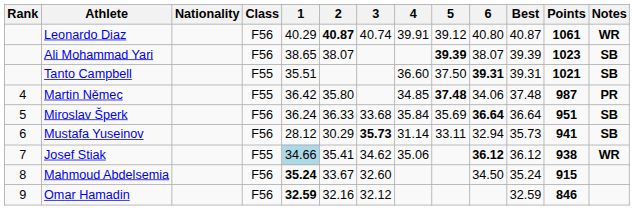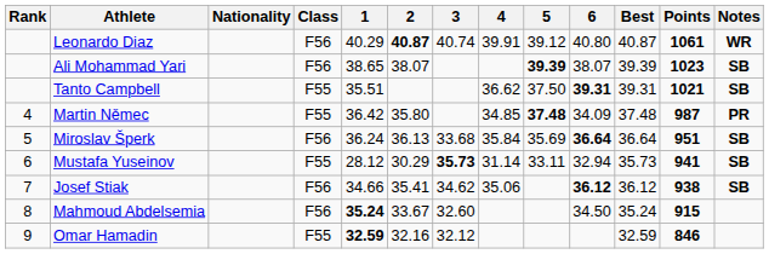 <table class="wikitable sortable" style="text-align:center">
 <tr>
 <th>Rank</th>
 <th>Athlete</th>
 <th>Nationality</th>
 <th>Class</th>
 <th class="unsortable">1</th>
 <th class="unsortable">2</th>
 <th class="unsortable">3</th>
 <th class="unsortable">4</th>
 <th class="unsortable">5</th>
 <th class="unsortable">6</th>
 <th>Best</th>
 <th>Points</th>
 <th>Notes</th>
 </tr>
 <tr>
 <td></td>
 <td style="text-align:left;"><a href='#'>Leonardo Diaz</a></td>
 <td style="text-align:left;"></td>
 <td>F56</td>
 <td>40.29</td>
 <td><strong>40.87</strong></td>
 <td>40.74</td>
 <td>39.91</td>
 <td>39.12</td>
 <td>40.80</td>
 <td>40.87</td>
 <td><strong>1061</strong></td>
 <td><strong>WR</strong></td>
 </tr>
 <tr>
 <td></td>
 <td style="text-align:left;"><a href='#'>Ali Mohammad Yari</a></td>
 <td style="text-align:left;"></td>
 <td>F56</td>
 <td>38.65</td>
 <td>38.07</td>
 <td></td>
 <td></td>
 <td><strong>39.39</strong></td>
 <td>38.07</td>
 <td>39.39</td>
 <td><strong>1023</strong></td>
 <td><strong>SB</strong></td>
 </tr>
 <tr>
 <td></td>
 <td style="text-align:left;"><a href='#'>Tanto Campbell</a></td>
 <td style="text-align:left;"></td>
 <td>F55</td>
 <td>35.51</td>
 <td></td>
 <td></td>
-<td>36.60</td>
+<td>36.62</td>
 <td>37.50</td>
 <td><strong>39.31</strong></td>
 <td>39.31</td>
 <td><strong>1021</strong></td>
 <td><strong>SB</strong></td>
 </tr>
 <tr>
 <td>4</td>
 <td style="text-align:left;"><a href='#'>Martin Němec</a></td>
 <td style="text-align:left;"></td>
 <td>F55</td>
 <td>36.42</td>
 <td>35.80</td>
 <td></td>
 <td>34.85</td>
 <td><strong>37.48</strong></td>
-<td>34.06</td>
+<td>34.09</td>
 <td>37.48</td>
 <td><strong>987</strong></td>
 <td><strong>PR</strong></td>
 </tr>
 <tr>
 <td>5</td>
 <td style="text-align:left;"><a href='#'>Miroslav Šperk</a></td>
 <td style="text-align:left;"></td>
 <td>F56</td>
 <td>36.24</td>
-<td>36.33</td>
+<td>36.13</td>
 <td>33.68</td>
 <td>35.84</td>
 <td>35.69</td>
 <td><strong>36.64</strong></td>
 <td>36.64</td>
 <td><strong>951</strong></td>
 <td><strong>SB</strong></td>
 </tr>
 <tr>
 <td>6</td>
 <td style="text-align:left;"><a href='#'>Mustafa Yuseinov</a></td>
 <td style="text-align:left;"></td>
-<td>F56</td>
+<td>F55</td>
 <td>28.12</td>
 <td>30.29</td>
 <td><strong>35.73</strong></td>
 <td>31.14</td>
 <td>33.11</td>
 <td>32.94</td>
 <td>35.73</td>
 <td><strong>941</strong></td>
 <td><strong>SB</strong></td>
 </tr>
 <tr>
 <td>7</td>
 <td style="text-align:left;"><a href='#'>Josef Stiak</a></td>
 <td style="text-align:left;"></td>
-<td>F55</td>
-<td style="background: lightblue;">34.66</td>
+<td>F56</td>
+<td>34.66</td>
 <td>35.41</td>
 <td>34.62</td>
 <td>35.06</td>
 <td></td>
 <td><strong>36.12</strong></td>
 <td>36.12</td>
 <td><strong>938</strong></td>
-<td><strong>WR</strong></td>
+<td><strong>SB</strong></td>
 </tr>
 <tr>
 <td>8</td>
 <td style="text-align:left;"><a href='#'>Mahmoud Abdelsemia</a></td>
 <td style="text-align:left;"></td>
 <td>F56</td>
 <td><strong>35.24</strong></td>
 <td>33.67</td>
 <td>32.60</td>
 <td></td>
 <td></td>
 <td>34.50</td>
 <td>35.24</td>
 <td><strong>915</strong></td>
 <td></td>
 </tr>
 <tr>
 <td>9</td>
 <td style="text-align:left;"><a href='#'>Omar Hamadin</a></td>
 <td style="text-align:left;"></td>
-<td>F56</td>
+<td>F55</td>
 <td><strong>32.59</strong></td>
 <td>32.16</td>
 <td>32.12</td>
 <td></td>
 <td></td>
 <td></td>
 <td>32.59</td>
 <td><strong>846</strong></td>
 <td></td>
 </tr>
 </table>
